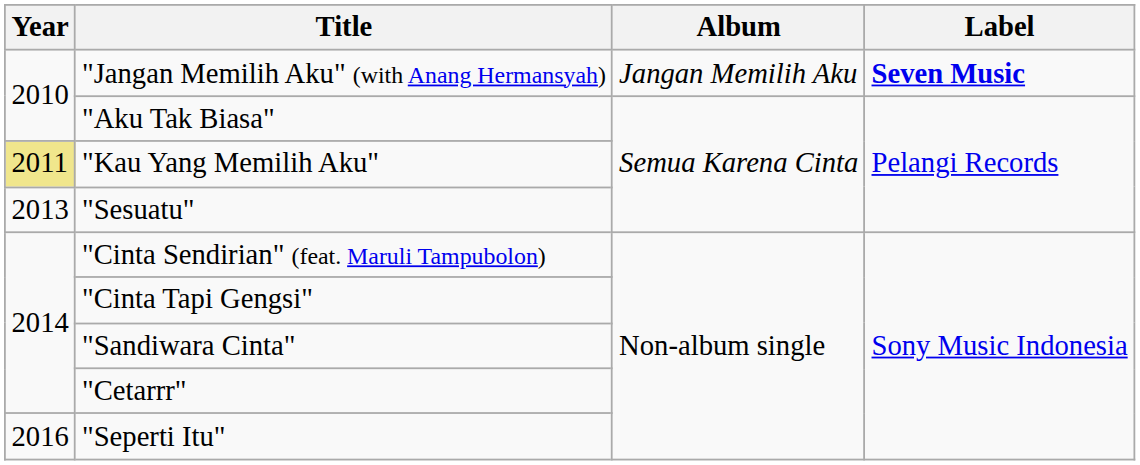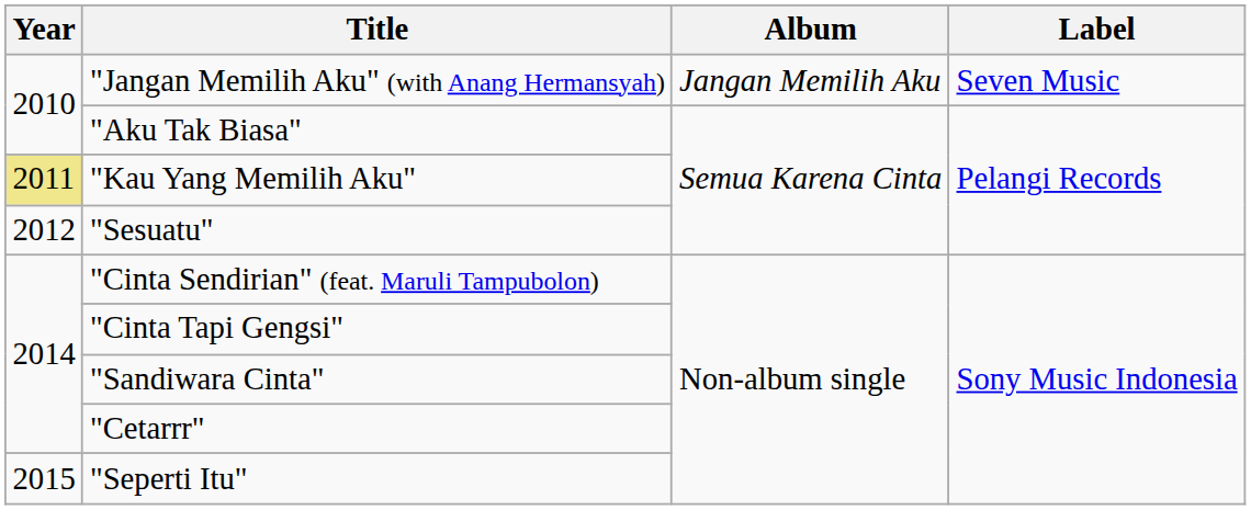 <table class="wikitable">
 <tr>
 <th>Year</th>
 <th>Title</th>
 <th>Album</th>
 <th>Label</th>
 </tr>
 <tr>
 <td rowspan= "2">2010</td>
 <td>"Jangan Memilih Aku" <small>(with <a href='#'>Anang Hermansyah</a>)</small></td>
 <td><em>Jangan Memilih Aku</em></td>
-<td><strong><a href='#'>Seven Music</a></strong></td>
+<td><a href='#'>Seven Music</a></td>
 </tr>
 <tr>
 <td>"Aku Tak Biasa"</td>
 <td rowspan= "3"><em>Semua Karena Cinta</em></td>
 <td rowspan= "3"><a href='#'>Pelangi Records</a></td>
 </tr>
 <tr>
 <td style="background: khaki;">2011</td>
 <td>"Kau Yang Memilih Aku"</td>
 </tr>
 <tr>
-<td>2013</td>
+<td>2012</td>
 <td>"Sesuatu"</td>
 </tr>
 <tr>
 <td rowspan= "4">2014</td>
 <td>"Cinta Sendirian" <small>(feat. <a href='#'>Maruli Tampubolon</a>)</small></td>
 <td rowspan= "5">Non-album single</td>
 <td rowspan= "5"><a href='#'>Sony Music Indonesia</a></td>
 </tr>
 <tr>
 <td>"Cinta Tapi Gengsi"</td>
 </tr>
 <tr>
 <td>"Sandiwara Cinta"</td>
 </tr>
 <tr>
 <td>"Cetarrr"</td>
 </tr>
 <tr>
-<td>2016</td>
+<td>2015</td>
 <td>"Seperti Itu"</td>
 </tr>
 </table>
